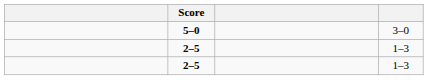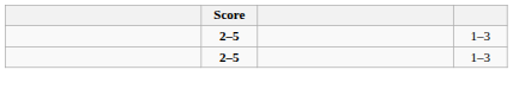 <table class="wikitable" style="text-align: center; ">
 <tr>
 <th align="right" width="270"></th>
 <th width="65">Score</th>
 <th align="left" width="270"></th>
 <th width="65"></th>
-</tr>
-<tr>
-<td align="left"><strong></strong></td>
-<td><strong>5–0</strong></td>
-<td align="left"></td>
-<td>3–0 <strong></strong></td>
 </tr>
 <tr>
 <td align="left"></td>
 <td><strong>2–5</strong></td>
 <td align="left"><strong></strong></td>
 <td>1–3 <strong></strong></td>
 </tr>
 <tr>
 <td align="left"></td>
 <td><strong>2–5</strong></td>
 <td align="left"><strong></strong></td>
 <td>1–3 <strong></strong></td>
 </tr>
 </table>
